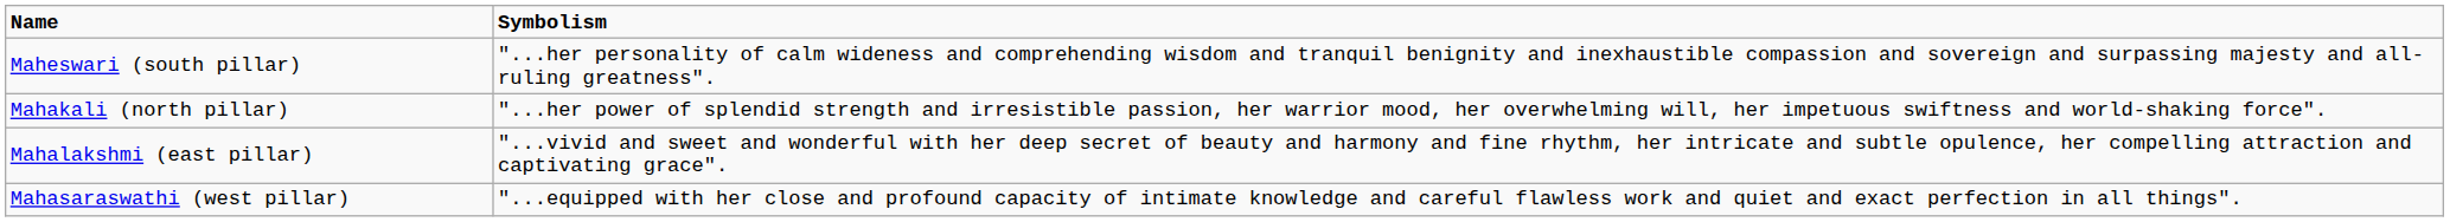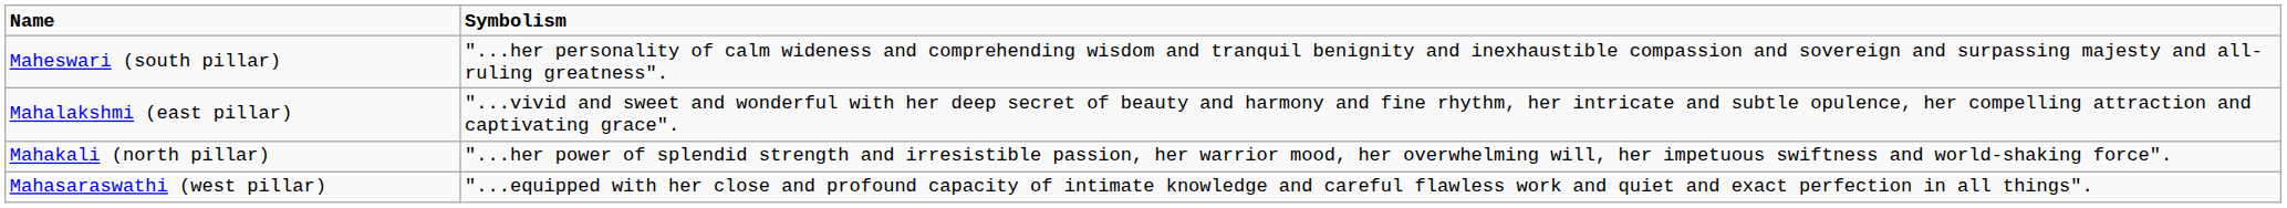 <table class="wikitable">
 <tr>
 <td width=20%><strong>Name</strong></td>
 <td><strong>Symbolism</strong></td>
 </tr>
 <tr>
 <td><a href='#'>Maheswari</a> (south pillar)</td>
 <td>"...her personality of calm wideness and comprehending wisdom and tranquil benignity and inexhaustible compassion and sovereign and surpassing majesty and all-ruling greatness".</td>
 </tr>
 <tr>
+<td><a href='#'>Mahalakshmi</a> (east pillar)</td>
+<td>"...vivid and sweet and wonderful with her deep secret of beauty and harmony and fine rhythm, her intricate and subtle opulence, her compelling attraction and captivating grace".</td>
+</tr>
+<tr>
 <td><a href='#'>Mahakali</a> (north pillar)</td>
 <td>"...her power of splendid strength and irresistible passion, her warrior mood, her overwhelming will, her impetuous swiftness and world-shaking force".</td>
-</tr>
-<tr>
-<td><a href='#'>Mahalakshmi</a> (east pillar)</td>
-<td>"...vivid and sweet and wonderful with her deep secret of beauty and harmony and fine rhythm, her intricate and subtle opulence, her compelling attraction and captivating grace".</td>
 </tr>
 <tr>
 <td><a href='#'>Mahasaraswathi</a> (west pillar)</td>
 <td>"...equipped with her close and profound capacity of intimate knowledge and careful flawless work and quiet and exact perfection in all things".</td>
 </tr>
 </table>
